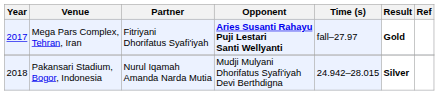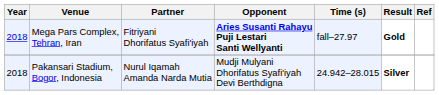 <table class="sortable wikitable" style="font-size: 90%;">
 <tr>
 <th>Year</th>
 <th>Venue</th>
 <th>Partner</th>
 <th>Opponent</th>
 <th>Time (s)</th>
 <th>Result</th>
 <th>Ref</th>
 </tr>
 <tr style="background:#ECF2FF">
-<td align="center"><a href='#'>2017</a></td>
+<td align="center"><a href='#'>2018</a></td>
 <td>Mega Pars Complex,<br> <a href='#'>Tehran</a>, Iran</td>
 <td align="left"> Fitriyani<br> Dhorifatus Syafi'iyah</td>
 <td align="left"><strong> <a href='#'>Aries Susanti Rahayu</a><br>  Puji Lestari<br> Santi Wellyanti</strong></td>
 <td>fall–27.97</td>
 <td style="text-align:left; background:white"> <strong>Gold</strong></td>
 <td style="text-align:center; background:white"><br></td>
 </tr>
 <tr>
 </tr>
 <tr style="background:#ECF2FF">
 <td align="center">2018</td>
 <td>Pakansari Stadium,<br> <a href='#'>Bogor</a>, Indonesia</td>
 <td align="left"> Nurul Iqamah<br> Amanda Narda Mutia</td>
 <td align="left"> Mudji Mulyani<br>  Dhorifatus Syafi'iyah <br> Devi Berthdigna</td>
 <td>24.942–28.015</td>
 <td style="text-align:left; background:white"> <strong>Silver</strong></td>
 <td style="text-align:center; background:white"></td>
 </tr>
 </table>
